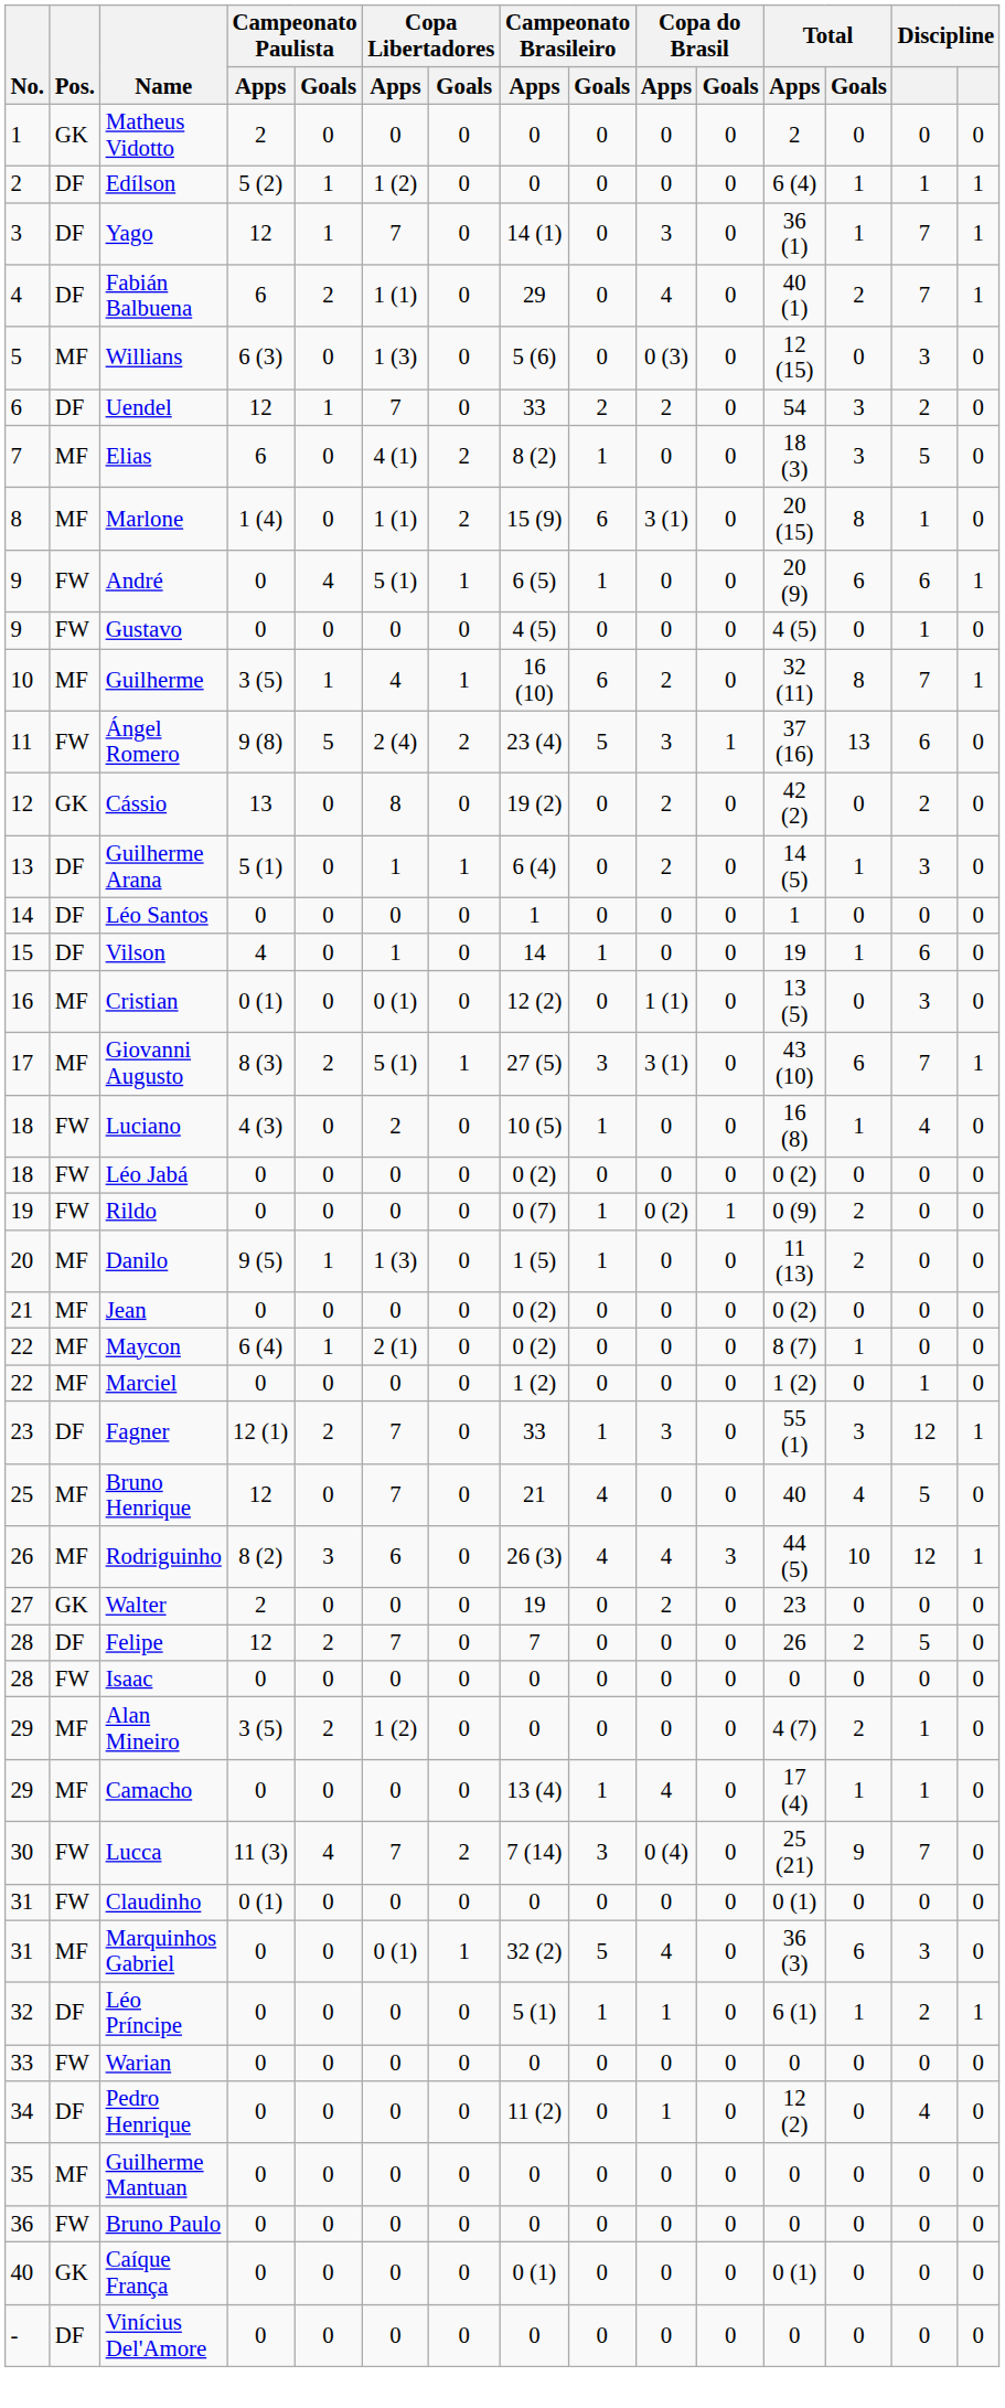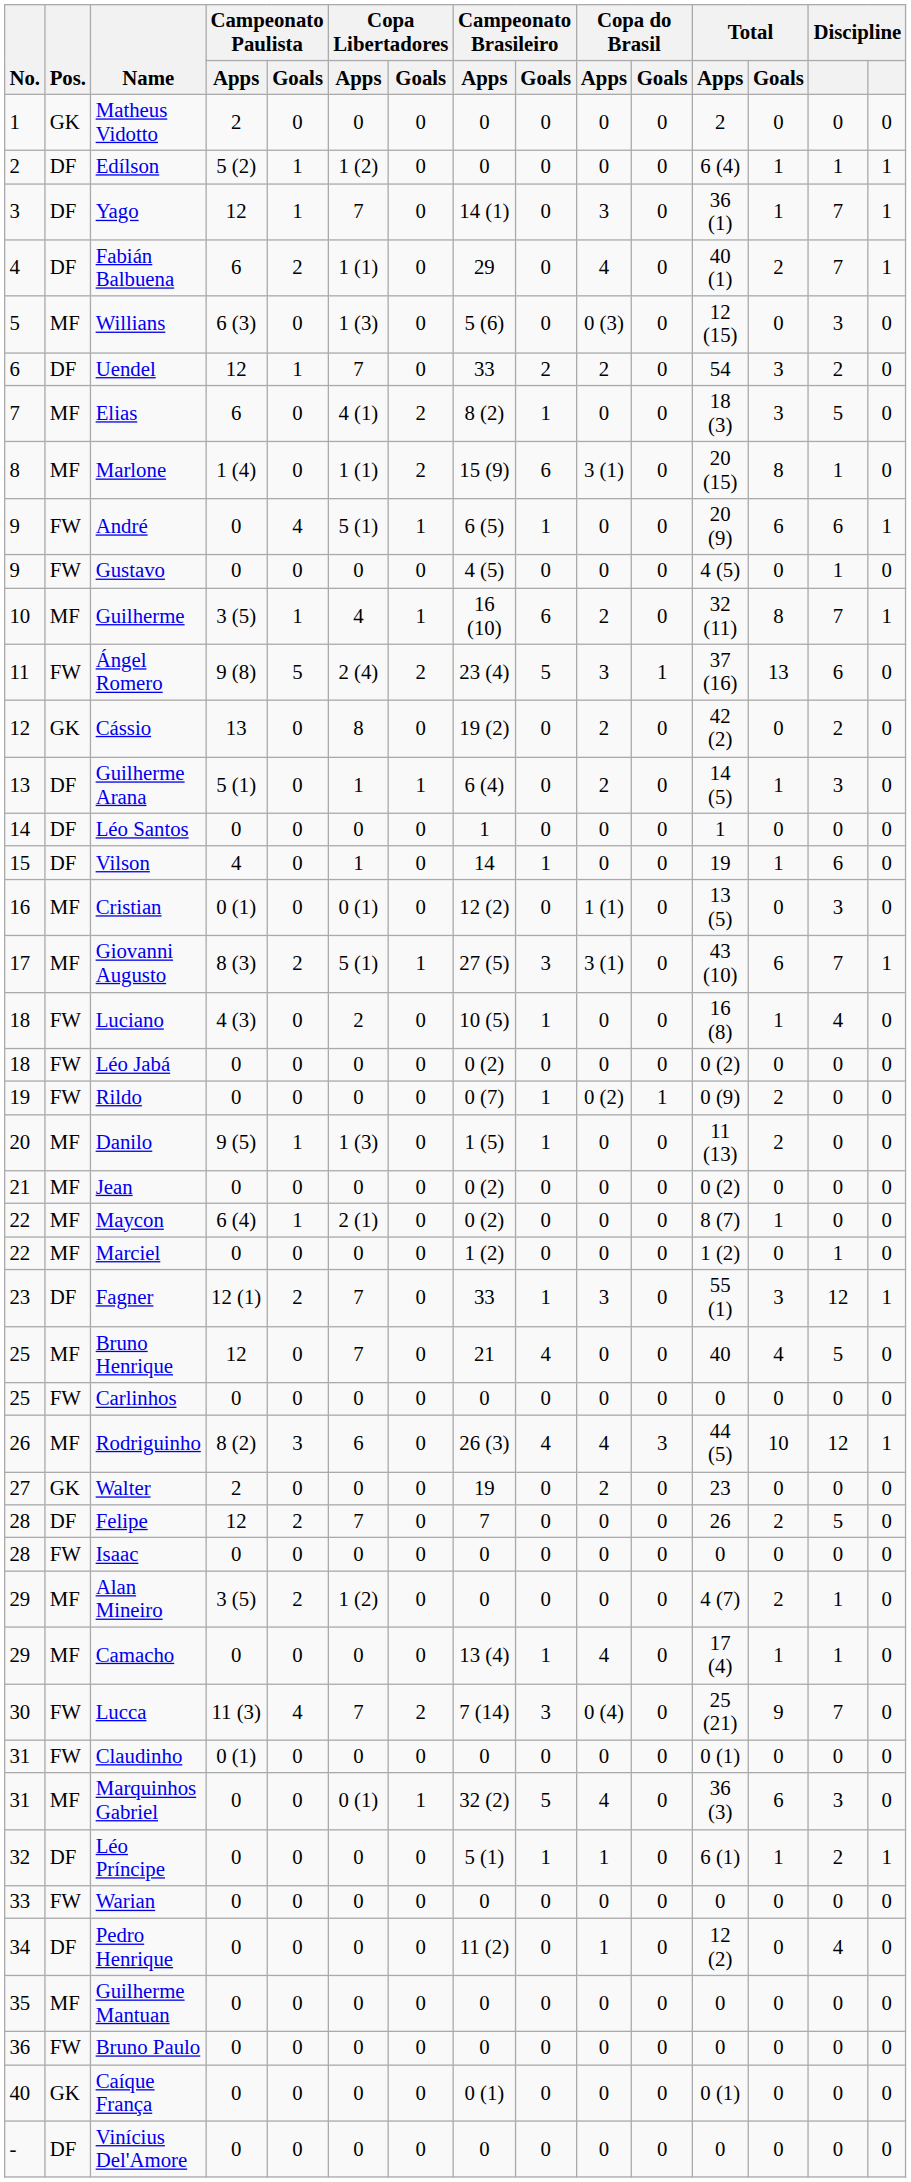 <table class="wikitable" style="text-align:center">
 <tr>
 <th rowspan="2" style="vertical-align:bottom;">No.</th>
 <th rowspan="2" style="vertical-align:bottom;">Pos.</th>
 <th rowspan="2" style="vertical-align:bottom;">Name</th>
 <th colspan="2" style="width:85px;">Campeonato Paulista</th>
 <th colspan="2" style="width:85px;">Copa Libertadores</th>
 <th colspan="2" style="width:85px;">Campeonato Brasileiro</th>
 <th colspan="2" style="width:85px;">Copa do Brasil</th>
 <th colspan="2" style="width:85px;">Total</th>
 <th colspan="2" style="width:85px;">Discipline</th>
 </tr>
 <tr>
 <th>Apps</th>
 <th>Goals</th>
 <th>Apps</th>
 <th>Goals</th>
 <th>Apps</th>
 <th>Goals</th>
 <th>Apps</th>
 <th>Goals</th>
 <th>Apps</th>
 <th>Goals</th>
 <th></th>
 <th></th>
 </tr>
 <tr>
 <td align="left">1</td>
 <td align="left">GK</td>
 <td align="left"> <a href='#'>Matheus Vidotto</a></td>
 <td>2</td>
 <td>0</td>
 <td>0</td>
 <td>0</td>
 <td>0</td>
 <td>0</td>
 <td>0</td>
 <td>0</td>
 <td>2</td>
 <td>0</td>
 <td>0</td>
 <td>0</td>
 </tr>
 <tr>
 <td align="left">2</td>
 <td align="left">DF</td>
 <td align="left"> <a href='#'>Edílson</a></td>
 <td>5 (2)</td>
 <td>1</td>
 <td>1 (2)</td>
 <td>0</td>
 <td>0</td>
 <td>0</td>
 <td>0</td>
 <td>0</td>
 <td>6 (4)</td>
 <td>1</td>
 <td>1</td>
 <td>1</td>
 </tr>
 <tr>
 <td align="left">3</td>
 <td align="left">DF</td>
 <td align="left"> <a href='#'>Yago</a></td>
 <td>12</td>
 <td>1</td>
 <td>7</td>
 <td>0</td>
 <td>14 (1)</td>
 <td>0</td>
 <td>3</td>
 <td>0</td>
 <td>36 (1)</td>
 <td>1</td>
 <td>7</td>
 <td>1</td>
 </tr>
 <tr>
 <td align="left">4</td>
 <td align="left">DF</td>
 <td align="left"> <a href='#'>Fabián Balbuena</a></td>
 <td>6</td>
 <td>2</td>
 <td>1 (1)</td>
 <td>0</td>
 <td>29</td>
 <td>0</td>
 <td>4</td>
 <td>0</td>
 <td>40 (1)</td>
 <td>2</td>
 <td>7</td>
 <td>1</td>
 </tr>
 <tr>
 <td align="left">5</td>
 <td align="left">MF</td>
 <td align="left"> <a href='#'>Willians</a></td>
 <td>6 (3)</td>
 <td>0</td>
 <td>1 (3)</td>
 <td>0</td>
 <td>5 (6)</td>
 <td>0</td>
 <td>0 (3)</td>
 <td>0</td>
 <td>12 (15)</td>
 <td>0</td>
 <td>3</td>
 <td>0</td>
 </tr>
 <tr>
 <td align="left">6</td>
 <td align="left">DF</td>
 <td align="left"> <a href='#'>Uendel</a></td>
 <td>12</td>
 <td>1</td>
 <td>7</td>
 <td>0</td>
 <td>33</td>
 <td>2</td>
 <td>2</td>
 <td>0</td>
 <td>54</td>
 <td>3</td>
 <td>2</td>
 <td>0</td>
 </tr>
 <tr>
 <td align="left">7</td>
 <td align="left">MF</td>
 <td align="left"> <a href='#'>Elias</a></td>
 <td>6</td>
 <td>0</td>
 <td>4 (1)</td>
 <td>2</td>
 <td>8 (2)</td>
 <td>1</td>
 <td>0</td>
 <td>0</td>
 <td>18 (3)</td>
 <td>3</td>
 <td>5</td>
 <td>0</td>
 </tr>
 <tr>
 <td align="left">8</td>
 <td align="left">MF</td>
 <td align="left"> <a href='#'>Marlone</a></td>
 <td>1 (4)</td>
 <td>0</td>
 <td>1 (1)</td>
 <td>2</td>
 <td>15 (9)</td>
 <td>6</td>
 <td>3 (1)</td>
 <td>0</td>
 <td>20 (15)</td>
 <td>8</td>
 <td>1</td>
 <td>0</td>
 </tr>
 <tr>
 <td align="left">9</td>
 <td align="left">FW</td>
 <td align="left"> <a href='#'>André</a></td>
 <td>0</td>
 <td>4</td>
 <td>5 (1)</td>
 <td>1</td>
 <td>6 (5)</td>
 <td>1</td>
 <td>0</td>
 <td>0</td>
 <td>20 (9)</td>
 <td>6</td>
 <td>6</td>
 <td>1</td>
 </tr>
 <tr>
 <td align="left">9</td>
 <td align="left">FW</td>
 <td align="left"> <a href='#'>Gustavo</a></td>
 <td>0</td>
 <td>0</td>
 <td>0</td>
 <td>0</td>
 <td>4 (5)</td>
 <td>0</td>
 <td>0</td>
 <td>0</td>
 <td>4 (5)</td>
 <td>0</td>
 <td>1</td>
 <td>0</td>
 </tr>
 <tr>
 <td align="left">10</td>
 <td align="left">MF</td>
 <td align="left"> <a href='#'>Guilherme</a></td>
 <td>3 (5)</td>
 <td>1</td>
 <td>4</td>
 <td>1</td>
 <td>16 (10)</td>
 <td>6</td>
 <td>2</td>
 <td>0</td>
 <td>32 (11)</td>
 <td>8</td>
 <td>7</td>
 <td>1</td>
 </tr>
 <tr>
 <td align="left">11</td>
 <td align="left">FW</td>
 <td align="left"> <a href='#'>Ángel Romero</a></td>
 <td>9 (8)</td>
 <td>5</td>
 <td>2 (4)</td>
 <td>2</td>
 <td>23 (4)</td>
 <td>5</td>
 <td>3</td>
 <td>1</td>
 <td>37 (16)</td>
 <td>13</td>
 <td>6</td>
 <td>0</td>
 </tr>
 <tr>
 <td align="left">12</td>
 <td align="left">GK</td>
 <td align="left"> <a href='#'>Cássio</a></td>
 <td>13</td>
 <td>0</td>
 <td>8</td>
 <td>0</td>
 <td>19 (2)</td>
 <td>0</td>
 <td>2</td>
 <td>0</td>
 <td>42 (2)</td>
 <td>0</td>
 <td>2</td>
 <td>0</td>
 </tr>
 <tr>
 <td align="left">13</td>
 <td align="left">DF</td>
 <td align="left"> <a href='#'>Guilherme Arana</a></td>
 <td>5 (1)</td>
 <td>0</td>
 <td>1</td>
 <td>1</td>
 <td>6 (4)</td>
 <td>0</td>
 <td>2</td>
 <td>0</td>
 <td>14 (5)</td>
 <td>1</td>
 <td>3</td>
 <td>0</td>
 </tr>
 <tr>
 <td align="left">14</td>
 <td align="left">DF</td>
 <td align="left"> <a href='#'>Léo Santos</a></td>
 <td>0</td>
 <td>0</td>
 <td>0</td>
 <td>0</td>
 <td>1</td>
 <td>0</td>
 <td>0</td>
 <td>0</td>
 <td>1</td>
 <td>0</td>
 <td>0</td>
 <td>0</td>
 </tr>
 <tr>
 <td align="left">15</td>
 <td align="left">DF</td>
 <td align="left"> <a href='#'>Vilson</a></td>
 <td>4</td>
 <td>0</td>
 <td>1</td>
 <td>0</td>
 <td>14</td>
 <td>1</td>
 <td>0</td>
 <td>0</td>
 <td>19</td>
 <td>1</td>
 <td>6</td>
 <td>0</td>
 </tr>
 <tr>
 <td align="left">16</td>
 <td align="left">MF</td>
 <td align="left"> <a href='#'>Cristian</a></td>
 <td>0 (1)</td>
 <td>0</td>
 <td>0 (1)</td>
 <td>0</td>
 <td>12 (2)</td>
 <td>0</td>
 <td>1 (1)</td>
 <td>0</td>
 <td>13 (5)</td>
 <td>0</td>
 <td>3</td>
 <td>0</td>
 </tr>
 <tr>
 <td align="left">17</td>
 <td align="left">MF</td>
 <td align="left"> <a href='#'>Giovanni Augusto</a></td>
 <td>8 (3)</td>
 <td>2</td>
 <td>5 (1)</td>
 <td>1</td>
 <td>27 (5)</td>
 <td>3</td>
 <td>3 (1)</td>
 <td>0</td>
 <td>43 (10)</td>
 <td>6</td>
 <td>7</td>
 <td>1</td>
 </tr>
 <tr>
 <td align="left">18</td>
 <td align="left">FW</td>
 <td align="left"> <a href='#'>Luciano</a></td>
 <td>4 (3)</td>
 <td>0</td>
 <td>2</td>
 <td>0</td>
 <td>10 (5)</td>
 <td>1</td>
 <td>0</td>
 <td>0</td>
 <td>16 (8)</td>
 <td>1</td>
 <td>4</td>
 <td>0</td>
 </tr>
 <tr>
 <td align="left">18</td>
 <td align="left">FW</td>
 <td align="left"> <a href='#'>Léo Jabá</a></td>
 <td>0</td>
 <td>0</td>
 <td>0</td>
 <td>0</td>
 <td>0 (2)</td>
 <td>0</td>
 <td>0</td>
 <td>0</td>
 <td>0 (2)</td>
 <td>0</td>
 <td>0</td>
 <td>0</td>
 </tr>
 <tr>
 <td align="left">19</td>
 <td align="left">FW</td>
 <td align="left"> <a href='#'>Rildo</a></td>
 <td>0</td>
 <td>0</td>
 <td>0</td>
 <td>0</td>
 <td>0 (7)</td>
 <td>1</td>
 <td>0 (2)</td>
 <td>1</td>
 <td>0 (9)</td>
 <td>2</td>
 <td>0</td>
 <td>0</td>
 </tr>
 <tr>
 <td align="left">20</td>
 <td align="left">MF</td>
 <td align="left"> <a href='#'>Danilo</a></td>
 <td>9 (5)</td>
 <td>1</td>
 <td>1 (3)</td>
 <td>0</td>
 <td>1 (5)</td>
 <td>1</td>
 <td>0</td>
 <td>0</td>
 <td>11 (13)</td>
 <td>2</td>
 <td>0</td>
 <td>0</td>
 </tr>
 <tr>
 <td align="left">21</td>
 <td align="left">MF</td>
 <td align="left"> <a href='#'>Jean</a></td>
 <td>0</td>
 <td>0</td>
 <td>0</td>
 <td>0</td>
 <td>0 (2)</td>
 <td>0</td>
 <td>0</td>
 <td>0</td>
 <td>0 (2)</td>
 <td>0</td>
 <td>0</td>
 <td>0</td>
 </tr>
 <tr>
 <td align="left">22</td>
 <td align="left">MF</td>
 <td align="left"> <a href='#'>Maycon</a></td>
 <td>6 (4)</td>
 <td>1</td>
 <td>2 (1)</td>
 <td>0</td>
 <td>0 (2)</td>
 <td>0</td>
 <td>0</td>
 <td>0</td>
 <td>8 (7)</td>
 <td>1</td>
 <td>0</td>
 <td>0</td>
 </tr>
 <tr>
 <td align="left">22</td>
 <td align="left">MF</td>
 <td align="left"> <a href='#'>Marciel</a></td>
 <td>0</td>
 <td>0</td>
 <td>0</td>
 <td>0</td>
 <td>1 (2)</td>
 <td>0</td>
 <td>0</td>
 <td>0</td>
 <td>1 (2)</td>
 <td>0</td>
 <td>1</td>
 <td>0</td>
 </tr>
 <tr>
 <td align="left">23</td>
 <td align="left">DF</td>
 <td align="left"> <a href='#'>Fagner</a></td>
 <td>12 (1)</td>
 <td>2</td>
 <td>7</td>
 <td>0</td>
 <td>33</td>
 <td>1</td>
 <td>3</td>
 <td>0</td>
 <td>55 (1)</td>
 <td>3</td>
 <td>12</td>
 <td>1</td>
 </tr>
 <tr>
 <td align="left">25</td>
 <td align="left">MF</td>
 <td align="left"> <a href='#'>Bruno Henrique</a></td>
 <td>12</td>
 <td>0</td>
 <td>7</td>
 <td>0</td>
 <td>21</td>
 <td>4</td>
 <td>0</td>
 <td>0</td>
 <td>40</td>
 <td>4</td>
 <td>5</td>
 <td>0</td>
 </tr>
 <tr>
+<td align="left">25</td>
+<td align="left">FW</td>
+<td align="left"> <a href='#'>Carlinhos</a></td>
+<td>0</td>
+<td>0</td>
+<td>0</td>
+<td>0</td>
+<td>0</td>
+<td>0</td>
+<td>0</td>
+<td>0</td>
+<td>0</td>
+<td>0</td>
+<td>0</td>
+<td>0</td>
+</tr>
+<tr>
 <td align="left">26</td>
 <td align="left">MF</td>
 <td align="left"> <a href='#'>Rodriguinho</a></td>
 <td>8 (2)</td>
 <td>3</td>
 <td>6</td>
 <td>0</td>
 <td>26 (3)</td>
 <td>4</td>
 <td>4</td>
 <td>3</td>
 <td>44 (5)</td>
 <td>10</td>
 <td>12</td>
 <td>1</td>
 </tr>
 <tr>
 <td align="left">27</td>
 <td align="left">GK</td>
 <td align="left"> <a href='#'>Walter</a></td>
 <td>2</td>
 <td>0</td>
 <td>0</td>
 <td>0</td>
 <td>19</td>
 <td>0</td>
 <td>2</td>
 <td>0</td>
 <td>23</td>
 <td>0</td>
 <td>0</td>
 <td>0</td>
 </tr>
 <tr>
 <td align="left">28</td>
 <td align="left">DF</td>
 <td align="left"> <a href='#'>Felipe</a></td>
 <td>12</td>
 <td>2</td>
 <td>7</td>
 <td>0</td>
 <td>7</td>
 <td>0</td>
 <td>0</td>
 <td>0</td>
 <td>26</td>
 <td>2</td>
 <td>5</td>
 <td>0</td>
 </tr>
 <tr>
 <td align="left">28</td>
 <td align="left">FW</td>
 <td align="left"> <a href='#'>Isaac</a></td>
 <td>0</td>
 <td>0</td>
 <td>0</td>
 <td>0</td>
 <td>0</td>
 <td>0</td>
 <td>0</td>
 <td>0</td>
 <td>0</td>
 <td>0</td>
 <td>0</td>
 <td>0</td>
 </tr>
 <tr>
 <td align="left">29</td>
 <td align="left">MF</td>
 <td align="left"> <a href='#'>Alan Mineiro</a></td>
 <td>3 (5)</td>
 <td>2</td>
 <td>1 (2)</td>
 <td>0</td>
 <td>0</td>
 <td>0</td>
 <td>0</td>
 <td>0</td>
 <td>4 (7)</td>
 <td>2</td>
 <td>1</td>
 <td>0</td>
 </tr>
 <tr>
 <td align="left">29</td>
 <td align="left">MF</td>
 <td align="left"> <a href='#'>Camacho</a></td>
 <td>0</td>
 <td>0</td>
 <td>0</td>
 <td>0</td>
 <td>13 (4)</td>
 <td>1</td>
 <td>4</td>
 <td>0</td>
 <td>17 (4)</td>
 <td>1</td>
 <td>1</td>
 <td>0</td>
 </tr>
 <tr>
 <td align="left">30</td>
 <td align="left">FW</td>
 <td align="left"> <a href='#'>Lucca</a></td>
 <td>11 (3)</td>
 <td>4</td>
 <td>7</td>
 <td>2</td>
 <td>7 (14)</td>
 <td>3</td>
 <td>0 (4)</td>
 <td>0</td>
 <td>25 (21)</td>
 <td>9</td>
 <td>7</td>
 <td>0</td>
 </tr>
 <tr>
 <td align="left">31</td>
 <td align="left">FW</td>
 <td align="left"> <a href='#'>Claudinho</a></td>
 <td>0 (1)</td>
 <td>0</td>
 <td>0</td>
 <td>0</td>
 <td>0</td>
 <td>0</td>
 <td>0</td>
 <td>0</td>
 <td>0 (1)</td>
 <td>0</td>
 <td>0</td>
 <td>0</td>
 </tr>
 <tr>
 <td align="left">31</td>
 <td align="left">MF</td>
 <td align="left"> <a href='#'>Marquinhos Gabriel</a></td>
 <td>0</td>
 <td>0</td>
 <td>0 (1)</td>
 <td>1</td>
 <td>32 (2)</td>
 <td>5</td>
 <td>4</td>
 <td>0</td>
 <td>36 (3)</td>
 <td>6</td>
 <td>3</td>
 <td>0</td>
 </tr>
 <tr>
 <td align="left">32</td>
 <td align="left">DF</td>
 <td align="left"> <a href='#'>Léo Príncipe</a></td>
 <td>0</td>
 <td>0</td>
 <td>0</td>
 <td>0</td>
 <td>5 (1)</td>
 <td>1</td>
 <td>1</td>
 <td>0</td>
 <td>6 (1)</td>
 <td>1</td>
 <td>2</td>
 <td>1</td>
 </tr>
 <tr>
 <td align="left">33</td>
 <td align="left">FW</td>
 <td align="left"> <a href='#'>Warian</a></td>
 <td>0</td>
 <td>0</td>
 <td>0</td>
 <td>0</td>
 <td>0</td>
 <td>0</td>
 <td>0</td>
 <td>0</td>
 <td>0</td>
 <td>0</td>
 <td>0</td>
 <td>0</td>
 </tr>
 <tr>
 <td align="left">34</td>
 <td align="left">DF</td>
 <td align="left"> <a href='#'>Pedro Henrique</a></td>
 <td>0</td>
 <td>0</td>
 <td>0</td>
 <td>0</td>
 <td>11 (2)</td>
 <td>0</td>
 <td>1</td>
 <td>0</td>
 <td>12 (2)</td>
 <td>0</td>
 <td>4</td>
 <td>0</td>
 </tr>
 <tr>
 <td align="left">35</td>
 <td align="left">MF</td>
 <td align="left"> <a href='#'>Guilherme Mantuan</a></td>
 <td>0</td>
 <td>0</td>
 <td>0</td>
 <td>0</td>
 <td>0</td>
 <td>0</td>
 <td>0</td>
 <td>0</td>
 <td>0</td>
 <td>0</td>
 <td>0</td>
 <td>0</td>
 </tr>
 <tr>
 <td align="left">36</td>
 <td align="left">FW</td>
 <td align="left"> <a href='#'>Bruno Paulo</a></td>
 <td>0</td>
 <td>0</td>
 <td>0</td>
 <td>0</td>
 <td>0</td>
 <td>0</td>
 <td>0</td>
 <td>0</td>
 <td>0</td>
 <td>0</td>
 <td>0</td>
 <td>0</td>
 </tr>
 <tr>
 <td align="left">40</td>
 <td align="left">GK</td>
 <td align="left"> <a href='#'>Caíque França</a></td>
 <td>0</td>
 <td>0</td>
 <td>0</td>
 <td>0</td>
 <td>0 (1)</td>
 <td>0</td>
 <td>0</td>
 <td>0</td>
 <td>0 (1)</td>
 <td>0</td>
 <td>0</td>
 <td>0</td>
 </tr>
 <tr>
 <td align="left">-</td>
 <td align="left">DF</td>
 <td align="left"> <a href='#'>Vinícius Del'Amore</a></td>
 <td>0</td>
 <td>0</td>
 <td>0</td>
 <td>0</td>
 <td>0</td>
 <td>0</td>
 <td>0</td>
 <td>0</td>
 <td>0</td>
 <td>0</td>
 <td>0</td>
 <td>0</td>
 </tr>
 </table>
